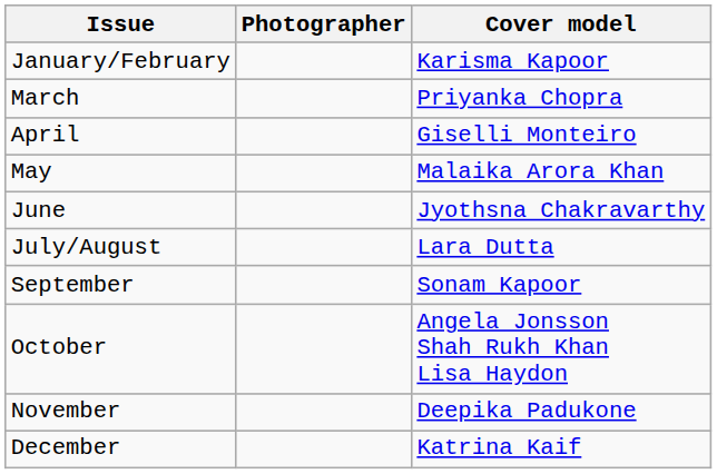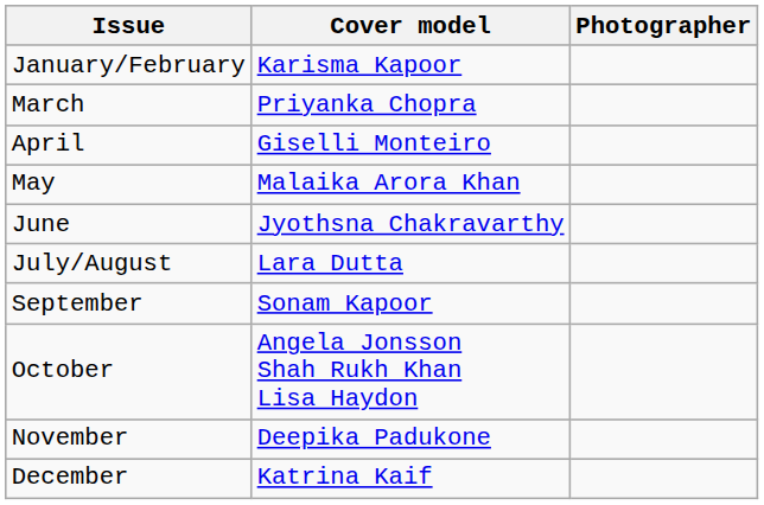 <table class="sortable wikitable">
 <tr>
 <th>Issue</th>
+<th>Cover model</th>
 <th>Photographer</th>
-<th>Cover model</th>
 </tr>
 <tr>
 <td>January/February</td>
+<td><a href='#'>Karisma Kapoor</a></td>
 <td></td>
-<td><a href='#'>Karisma Kapoor</a></td>
 </tr>
 <tr>
 <td>March</td>
+<td><a href='#'>Priyanka Chopra</a></td>
 <td></td>
-<td><a href='#'>Priyanka Chopra</a></td>
 </tr>
 <tr>
 <td>April</td>
+<td><a href='#'>Giselli Monteiro</a></td>
 <td></td>
-<td><a href='#'>Giselli Monteiro</a></td>
 </tr>
 <tr>
 <td>May</td>
+<td><a href='#'>Malaika Arora Khan</a></td>
 <td></td>
-<td><a href='#'>Malaika Arora Khan</a></td>
 </tr>
 <tr>
 <td>June</td>
+<td><a href='#'>Jyothsna Chakravarthy</a></td>
 <td></td>
-<td><a href='#'>Jyothsna Chakravarthy</a></td>
 </tr>
 <tr>
 <td>July/August</td>
+<td><a href='#'>Lara Dutta</a></td>
 <td></td>
-<td><a href='#'>Lara Dutta</a></td>
 </tr>
 <tr>
 <td>September</td>
+<td><a href='#'>Sonam Kapoor</a></td>
 <td></td>
-<td><a href='#'>Sonam Kapoor</a></td>
 </tr>
 <tr>
 <td>October</td>
+<td><a href='#'>Angela Jonsson</a><br><a href='#'>Shah Rukh Khan</a><br><a href='#'>Lisa Haydon</a></td>
 <td></td>
-<td><a href='#'>Angela Jonsson</a><br><a href='#'>Shah Rukh Khan</a><br><a href='#'>Lisa Haydon</a></td>
 </tr>
 <tr>
 <td>November</td>
+<td><a href='#'>Deepika Padukone</a></td>
 <td></td>
-<td><a href='#'>Deepika Padukone</a></td>
 </tr>
 <tr>
 <td>December</td>
+<td><a href='#'>Katrina Kaif</a></td>
 <td></td>
-<td><a href='#'>Katrina Kaif</a></td>
 </tr>
 </table>
